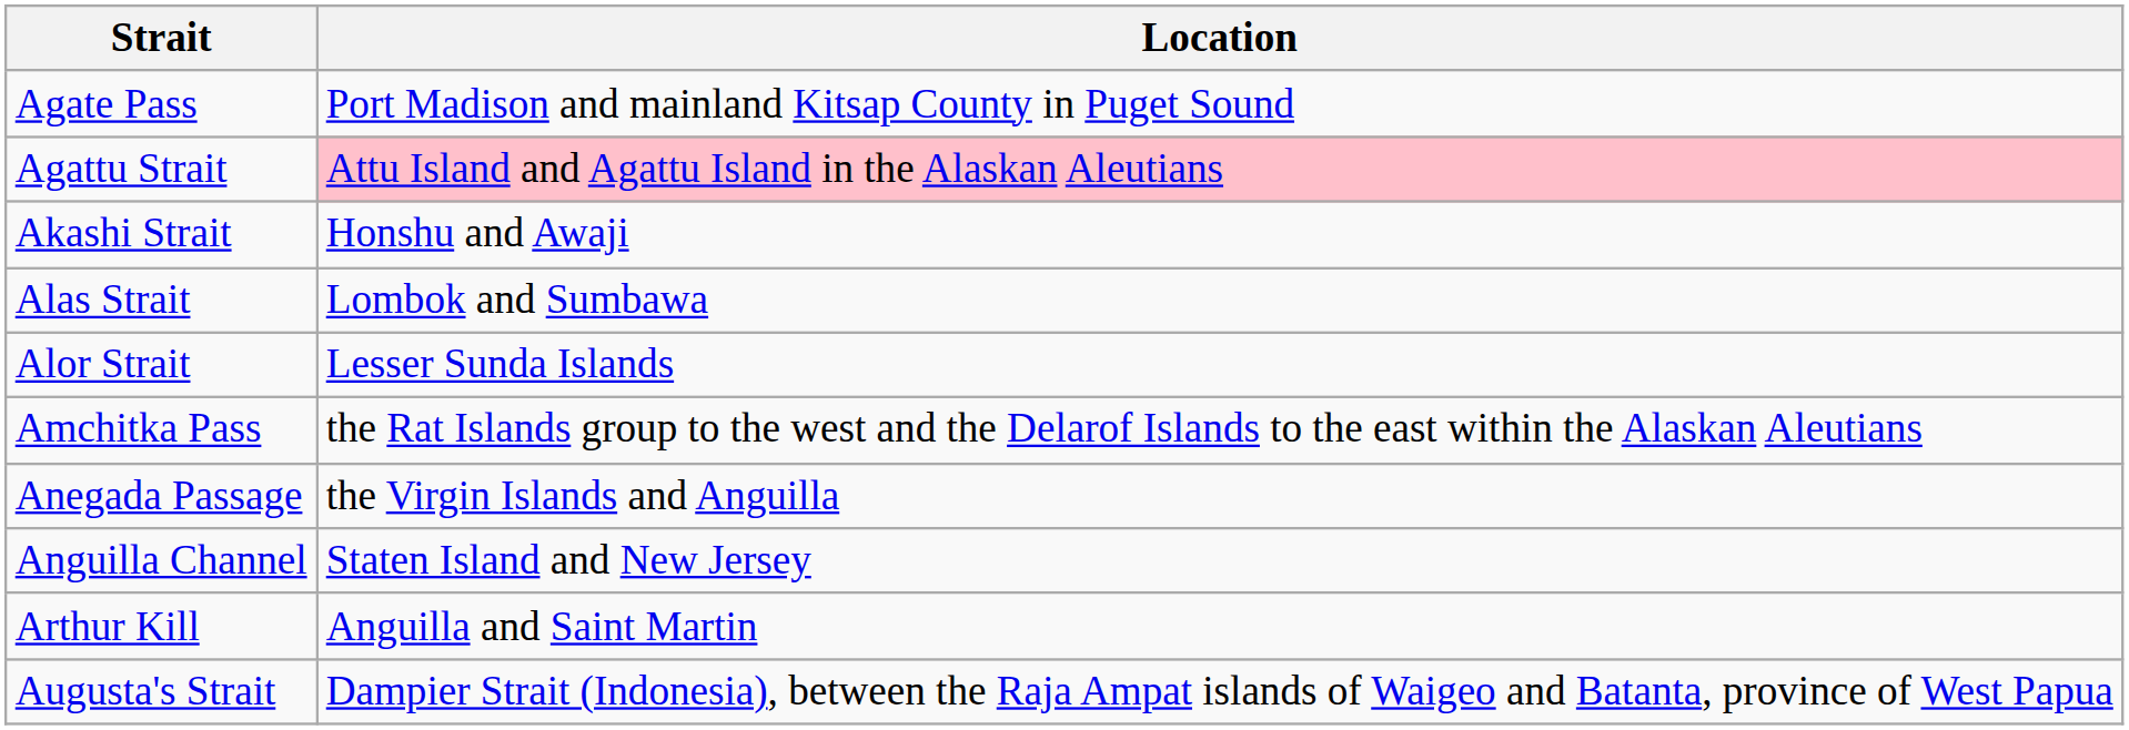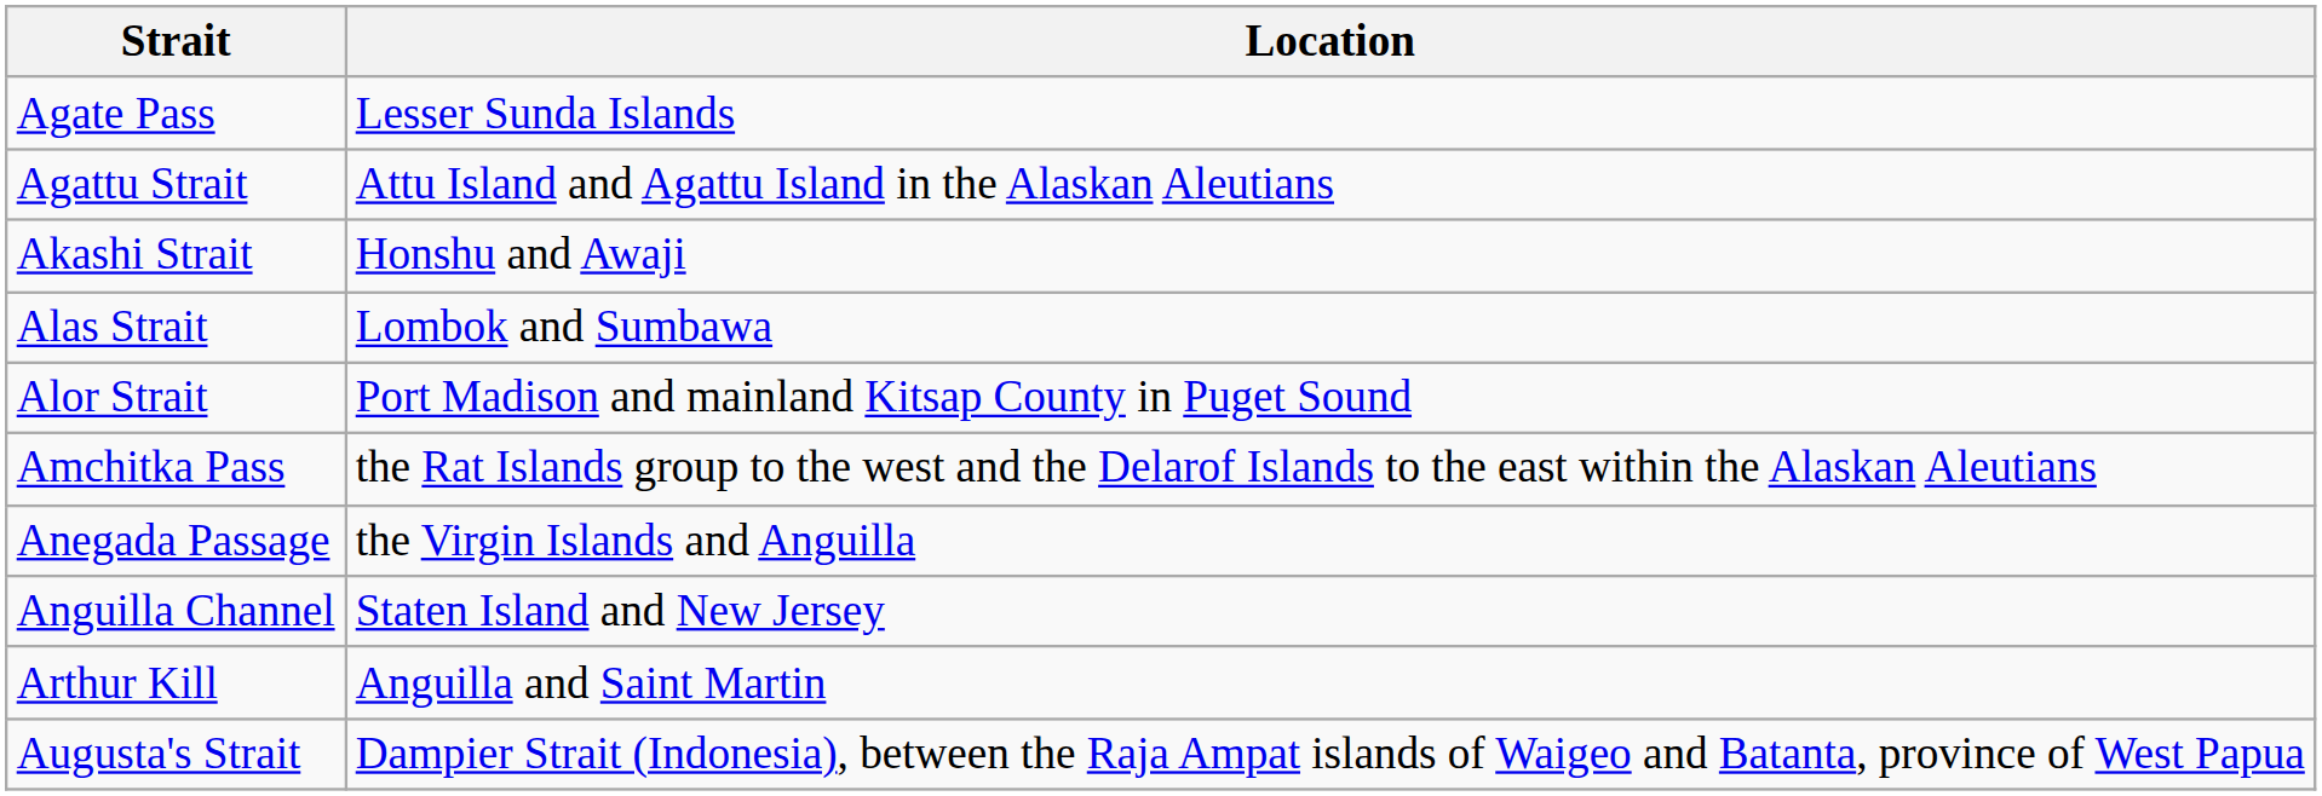 <table class="wikitable sortable">
 <tr>
 <th>Strait</th>
 <th>Location</th>
 </tr>
 <tr>
 <td><a href='#'>Agate Pass</a></td>
-<td><a href='#'>Port Madison</a> and mainland <a href='#'>Kitsap County</a> in <a href='#'>Puget Sound</a></td>
+<td><a href='#'>Lesser Sunda Islands</a></td>
 </tr>
 <tr>
 <td><a href='#'>Agattu Strait</a></td>
-<td style="background: pink;"><a href='#'>Attu Island</a> and <a href='#'>Agattu Island</a> in the <a href='#'>Alaskan</a> <a href='#'>Aleutians</a></td>
+<td><a href='#'>Attu Island</a> and <a href='#'>Agattu Island</a> in the <a href='#'>Alaskan</a> <a href='#'>Aleutians</a></td>
 </tr>
 <tr>
 <td><a href='#'>Akashi Strait</a></td>
 <td><a href='#'>Honshu</a> and <a href='#'>Awaji</a></td>
 </tr>
 <tr>
 <td><a href='#'>Alas Strait</a></td>
 <td><a href='#'>Lombok</a> and <a href='#'>Sumbawa</a></td>
 </tr>
 <tr>
 <td><a href='#'>Alor Strait</a></td>
-<td><a href='#'>Lesser Sunda Islands</a></td>
+<td><a href='#'>Port Madison</a> and mainland <a href='#'>Kitsap County</a> in <a href='#'>Puget Sound</a></td>
 </tr>
 <tr>
 <td><a href='#'>Amchitka Pass</a></td>
 <td>the <a href='#'>Rat Islands</a> group to the west and the <a href='#'>Delarof Islands</a> to the east within the <a href='#'>Alaskan</a> <a href='#'>Aleutians</a></td>
 </tr>
 <tr>
 <td><a href='#'>Anegada Passage</a></td>
 <td>the <a href='#'>Virgin Islands</a> and <a href='#'>Anguilla</a></td>
 </tr>
 <tr>
 <td><a href='#'>Anguilla Channel</a></td>
 <td><a href='#'>Staten Island</a> and <a href='#'>New Jersey</a></td>
 </tr>
 <tr>
 <td><a href='#'>Arthur Kill</a></td>
 <td><a href='#'>Anguilla</a> and <a href='#'>Saint Martin</a></td>
 </tr>
 <tr>
 <td><a href='#'>Augusta's Strait</a></td>
 <td><a href='#'>Dampier Strait (Indonesia)</a>, between the <a href='#'>Raja Ampat</a> islands of <a href='#'>Waigeo</a> and <a href='#'>Batanta</a>,  province of <a href='#'>West Papua</a></td>
 </tr>
 </table>
